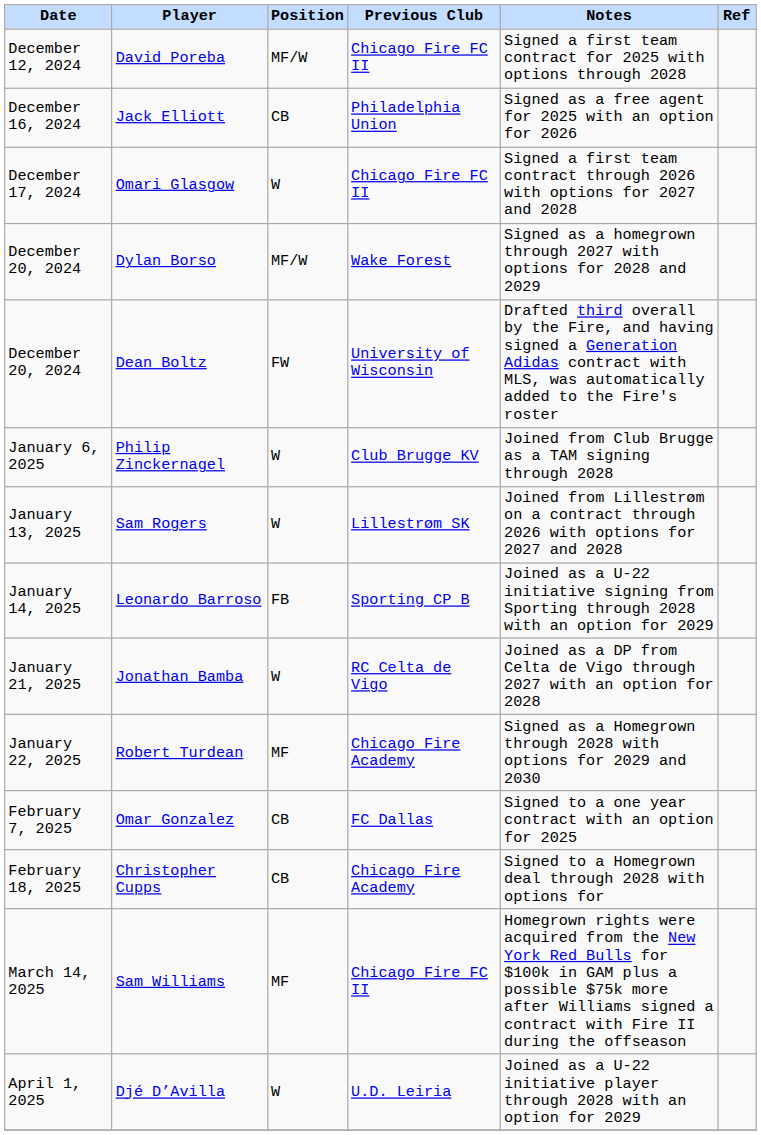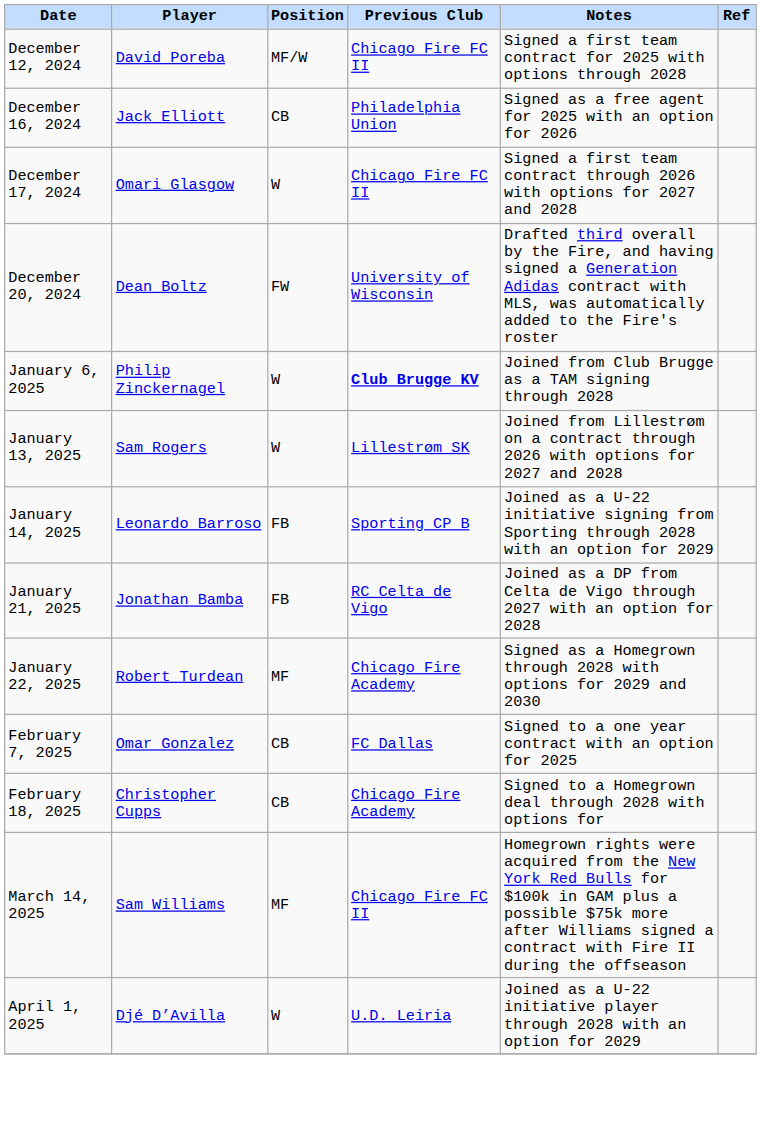 <table class="wikitable" style="text-align:left; font-size:95%;">
 <tr>
 <th style="background:#c2ddff; width:120px;">Date</th>
 <th style="background:#c2ddff; width:175px;">Player</th>
 <th style="background:#c2ddff; width:50px;">Position</th>
 <th style="background:#c2ddff; width:170px;">Previous Club</th>
 <th style="background:#c2ddff; width:300px;">Notes</th>
 <th style="background:#c2ddff; width:30px;">Ref</th>
 </tr>
 <tr>
 <td>December 12, 2024</td>
 <td> <a href='#'>David Poreba</a></td>
 <td>MF/W</td>
 <td> <a href='#'>Chicago Fire FC II</a></td>
 <td>Signed a first team contract for 2025 with options through 2028</td>
 <td></td>
 </tr>
 <tr>
 <td>December 16, 2024</td>
 <td> <a href='#'>Jack Elliott</a></td>
 <td>CB</td>
 <td> <a href='#'>Philadelphia Union</a></td>
 <td>Signed as a free agent for 2025 with an option for 2026</td>
 <td></td>
 </tr>
 <tr>
 <td>December 17, 2024</td>
 <td> <a href='#'>Omari Glasgow</a></td>
 <td>W</td>
 <td> <a href='#'>Chicago Fire FC II</a></td>
 <td>Signed a first team contract through 2026 with options for 2027 and 2028</td>
 <td></td>
 </tr>
 <tr>
 <td>December 20, 2024</td>
-<td> <a href='#'>Dylan Borso</a></td>
-<td>MF/W</td>
-<td> <a href='#'>Wake Forest</a></td>
-<td>Signed as a homegrown through 2027 with options for 2028 and 2029</td>
-<td></td>
-</tr>
-<tr>
-<td>December 20, 2024</td>
 <td> <a href='#'>Dean Boltz</a></td>
 <td>FW</td>
 <td> <a href='#'>University of Wisconsin</a></td>
 <td>Drafted <a href='#'>third</a> overall by the Fire, and having signed a <a href='#'>Generation Adidas</a> contract with MLS, was automatically added to the Fire's roster</td>
 <td></td>
 </tr>
 <tr>
 <td>January 6, 2025</td>
 <td> <a href='#'>Philip Zinckernagel</a></td>
 <td>W</td>
-<td> <a href='#'>Club Brugge KV</a></td>
+<td><strong> <a href='#'>Club Brugge KV</a></strong></td>
 <td>Joined from Club Brugge as a TAM signing through 2028</td>
 <td></td>
 </tr>
 <tr>
 <td>January 13, 2025</td>
 <td> <a href='#'>Sam Rogers</a></td>
 <td>W</td>
 <td> <a href='#'>Lillestrøm SK</a></td>
 <td>Joined from Lillestrøm on a contract through 2026 with options for 2027 and 2028</td>
 <td></td>
 </tr>
 <tr>
 <td>January 14, 2025</td>
 <td> <a href='#'>Leonardo Barroso</a></td>
 <td>FB</td>
 <td> <a href='#'>Sporting CP B</a></td>
 <td>Joined as a U-22 initiative signing from Sporting through 2028 with an option for 2029</td>
 <td></td>
 </tr>
 <tr>
 <td>January 21, 2025</td>
 <td> <a href='#'>Jonathan Bamba</a></td>
-<td>W</td>
+<td>FB</td>
 <td> <a href='#'>RC Celta de Vigo</a></td>
 <td>Joined as a DP from Celta de Vigo through 2027 with an option for 2028</td>
 <td></td>
 </tr>
 <tr>
 <td>January 22, 2025</td>
 <td> <a href='#'>Robert Turdean</a></td>
 <td>MF</td>
 <td> <a href='#'>Chicago Fire Academy</a></td>
 <td>Signed as a Homegrown through 2028 with options for 2029 and 2030</td>
 <td></td>
 </tr>
 <tr>
 <td>February 7, 2025</td>
 <td> <a href='#'>Omar Gonzalez</a></td>
 <td>CB</td>
 <td> <a href='#'>FC Dallas</a></td>
 <td>Signed to a one year contract with an option for 2025</td>
 <td></td>
 </tr>
 <tr>
 <td>February 18, 2025</td>
 <td> <a href='#'>Christopher Cupps</a></td>
 <td>CB</td>
 <td> <a href='#'>Chicago Fire Academy</a></td>
 <td>Signed to a Homegrown deal through 2028 with options for</td>
 <td></td>
 </tr>
 <tr>
 <td>March 14, 2025</td>
 <td> <a href='#'>Sam Williams</a></td>
 <td>MF</td>
 <td> <a href='#'>Chicago Fire FC II</a></td>
 <td>Homegrown rights were acquired from the <a href='#'>New York Red Bulls</a> for $100k in GAM plus a possible $75k more after Williams signed a contract with Fire II during the offseason</td>
 <td></td>
 </tr>
 <tr>
 <td>April 1, 2025</td>
 <td> <a href='#'>Djé D’Avilla</a></td>
 <td>W</td>
 <td> <a href='#'>U.D. Leiria</a></td>
 <td>Joined as a U-22 initiative player through 2028 with an option for 2029</td>
 <td></td>
 </tr>
 <tr>
 </tr>
 </table>
